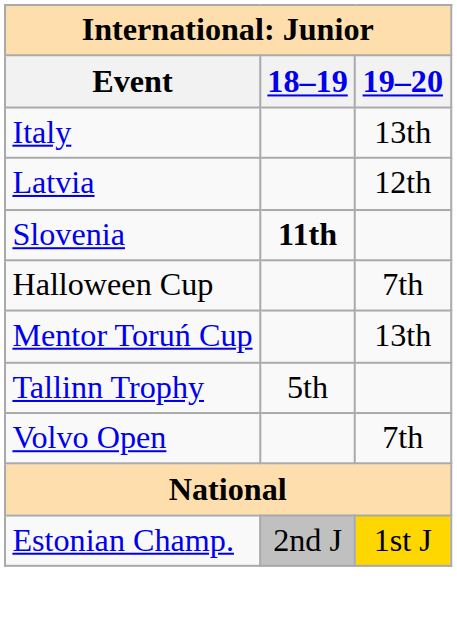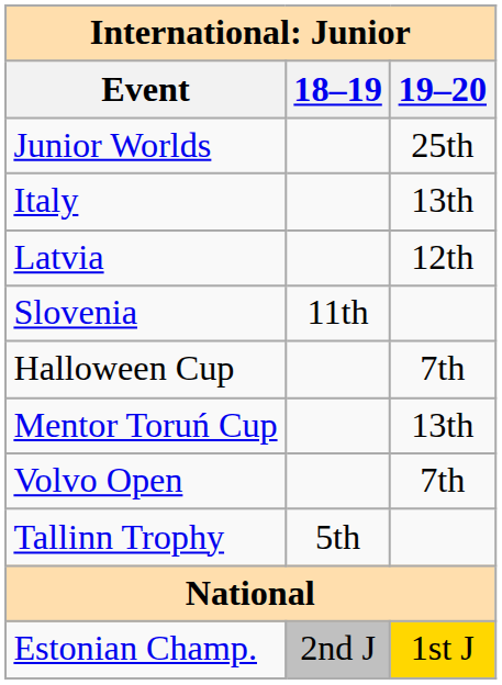 <table class="wikitable" style="text-align:center">
 <tr>
 <th colspan="3" style="background-color: #ffdead; " align="center">International: Junior</th>
 </tr>
 <tr>
 <th>Event</th>
 <th><a href='#'>18–19</a></th>
 <th><a href='#'>19–20</a></th>
+</tr>
+<tr>
+<td align=left><a href='#'>Junior Worlds</a></td>
+<td></td>
+<td>25th</td>
 </tr>
 <tr>
 <td align=left> <a href='#'>Italy</a></td>
 <td></td>
 <td>13th</td>
 </tr>
 <tr>
 <td align=left> <a href='#'>Latvia</a></td>
 <td></td>
 <td>12th</td>
 </tr>
 <tr>
 <td align=left> <a href='#'>Slovenia</a></td>
-<td><strong>11th</strong></td>
+<td>11th</td>
 <td></td>
 </tr>
 <tr>
 <td align=left>Halloween Cup</td>
 <td></td>
 <td>7th</td>
 </tr>
 <tr>
 <td align=left><a href='#'>Mentor Toruń Cup</a></td>
 <td></td>
 <td>13th</td>
 </tr>
 <tr>
+<td align=left><a href='#'>Volvo Open</a></td>
+<td></td>
+<td>7th</td>
+</tr>
+<tr>
 <td align=left><a href='#'>Tallinn Trophy</a></td>
 <td>5th</td>
 <td></td>
-</tr>
-<tr>
-<td align=left><a href='#'>Volvo Open</a></td>
-<td></td>
-<td>7th</td>
 </tr>
 <tr>
 <th colspan="3" style="background-color: #ffdead; " align="center">National</th>
 </tr>
 <tr>
 <td align="left"><a href='#'>Estonian Champ.</a></td>
 <td bgcolor="silver">2nd J</td>
 <td bgcolor="gold">1st J</td>
 </tr>
 </table>
